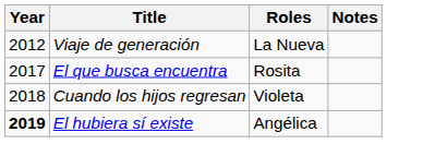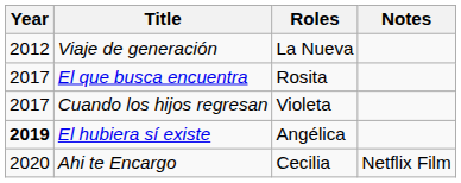 <table class="wikitable sortable">
 <tr>
 <th>Year</th>
 <th>Title</th>
 <th>Roles</th>
 <th>Notes</th>
 </tr>
 <tr>
 <td>2012</td>
 <td><em>Viaje de generación</em></td>
 <td>La Nueva</td>
 <td></td>
 </tr>
 <tr>
 <td>2017</td>
 <td><em><a href='#'>El que busca encuentra</a></em></td>
 <td>Rosita</td>
 <td></td>
 </tr>
 <tr>
-<td>2018</td>
+<td>2017</td>
 <td><em>Cuando los hijos regresan</em></td>
 <td>Violeta</td>
 <td></td>
 </tr>
 <tr>
 <td><strong>2019</strong></td>
 <td><em><a href='#'>El hubiera sí existe</a></em></td>
 <td>Angélica</td>
 <td></td>
 </tr>
+<tr>
+<td>2020</td>
+<td><em>Ahi te Encargo</em></td>
+<td>Cecilia</td>
+<td>Netflix Film</td>
+</tr>
 </table>
